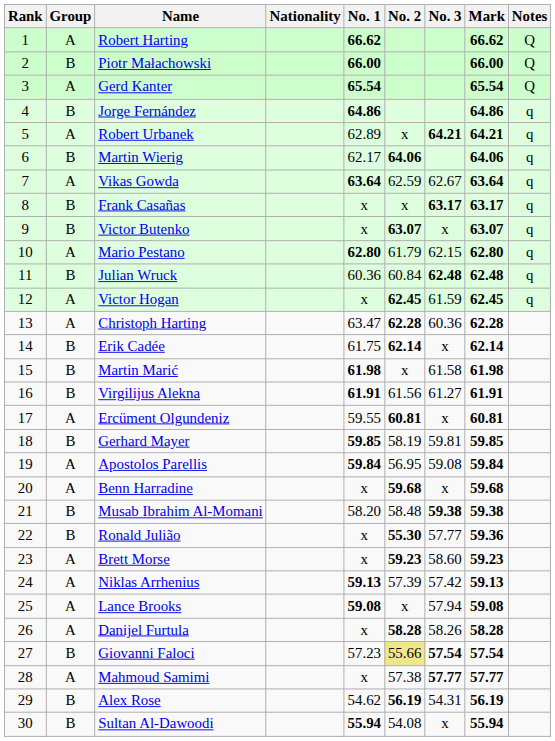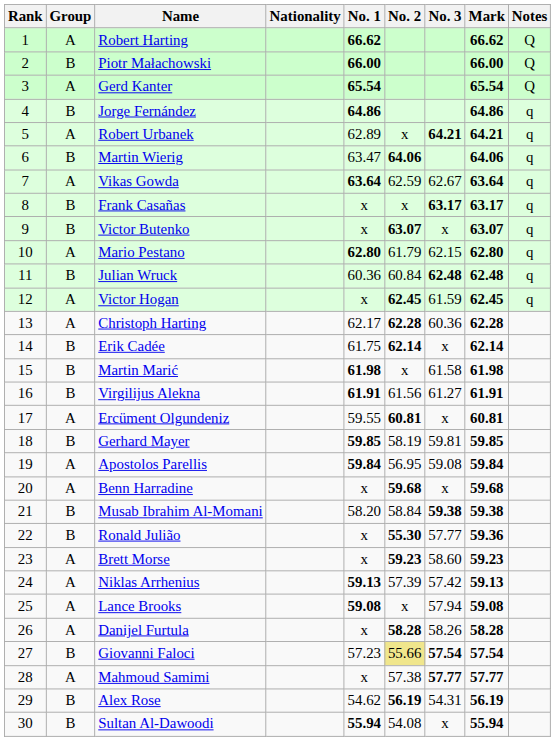 <table class="wikitable sortable" style="text-align:center">
 <tr>
 <th>Rank</th>
 <th>Group</th>
 <th>Name</th>
 <th>Nationality</th>
 <th>No. 1</th>
 <th>No. 2</th>
 <th>No. 3</th>
 <th>Mark</th>
 <th>Notes</th>
 </tr>
 <tr bgcolor=ccffcc>
 <td>1</td>
 <td>A</td>
 <td align=left><a href='#'>Robert Harting</a></td>
 <td align=left></td>
 <td><strong>66.62</strong></td>
 <td></td>
 <td></td>
 <td><strong>66.62</strong></td>
 <td>Q</td>
 </tr>
 <tr bgcolor=ccffcc>
 <td>2</td>
 <td>B</td>
 <td align=left><a href='#'>Piotr Małachowski</a></td>
 <td align=left></td>
 <td><strong>66.00</strong></td>
 <td></td>
 <td></td>
 <td><strong>66.00</strong></td>
 <td>Q</td>
 </tr>
 <tr bgcolor=ccffcc>
 <td>3</td>
 <td>A</td>
 <td align=left><a href='#'>Gerd Kanter</a></td>
 <td align=left></td>
 <td><strong>65.54</strong></td>
 <td></td>
 <td></td>
 <td><strong>65.54</strong></td>
 <td>Q</td>
 </tr>
 <tr bgcolor=ddffdd>
 <td>4</td>
 <td>B</td>
 <td align=left><a href='#'>Jorge Fernández</a></td>
 <td align=left></td>
 <td><strong>64.86</strong></td>
 <td></td>
 <td></td>
 <td><strong>64.86</strong></td>
 <td>q</td>
 </tr>
 <tr bgcolor=ddffdd>
 <td>5</td>
 <td>A</td>
 <td align=left><a href='#'>Robert Urbanek</a></td>
 <td align=left></td>
 <td>62.89</td>
 <td>x</td>
 <td><strong>64.21</strong></td>
 <td><strong>64.21</strong></td>
 <td>q</td>
 </tr>
 <tr bgcolor=ddffdd>
 <td>6</td>
 <td>B</td>
 <td align=left><a href='#'>Martin Wierig</a></td>
 <td align=left></td>
-<td>62.17</td>
+<td>63.47</td>
 <td><strong>64.06</strong></td>
 <td></td>
 <td><strong>64.06</strong></td>
 <td>q</td>
 </tr>
 <tr bgcolor=ddffdd>
 <td>7</td>
 <td>A</td>
 <td align=left><a href='#'>Vikas Gowda</a></td>
 <td align=left></td>
 <td><strong>63.64</strong></td>
 <td>62.59</td>
 <td>62.67</td>
 <td><strong>63.64</strong></td>
 <td>q</td>
 </tr>
 <tr bgcolor=ddffdd>
 <td>8</td>
 <td>B</td>
 <td align=left><a href='#'>Frank Casañas</a></td>
 <td align=left></td>
 <td>x</td>
 <td>x</td>
 <td><strong>63.17</strong></td>
 <td><strong>63.17</strong></td>
 <td>q</td>
 </tr>
 <tr bgcolor=ddffdd>
 <td>9</td>
 <td>B</td>
 <td align=left><a href='#'>Victor Butenko</a></td>
 <td align=left></td>
 <td>x</td>
 <td><strong>63.07</strong></td>
 <td>x</td>
 <td><strong>63.07</strong></td>
 <td>q</td>
 </tr>
 <tr bgcolor=ddffdd>
 <td>10</td>
 <td>A</td>
 <td align=left><a href='#'>Mario Pestano</a></td>
 <td align=left></td>
 <td><strong>62.80</strong></td>
 <td>61.79</td>
 <td>62.15</td>
 <td><strong>62.80</strong></td>
 <td>q</td>
 </tr>
 <tr bgcolor=ddffdd>
 <td>11</td>
 <td>B</td>
 <td align=left><a href='#'>Julian Wruck</a></td>
 <td align=left></td>
 <td>60.36</td>
 <td>60.84</td>
 <td><strong>62.48</strong></td>
 <td><strong>62.48</strong></td>
 <td>q</td>
 </tr>
 <tr bgcolor=ddffdd>
 <td>12</td>
 <td>A</td>
 <td align=left><a href='#'>Victor Hogan</a></td>
 <td align=left></td>
 <td>x</td>
 <td><strong>62.45</strong></td>
 <td>61.59</td>
 <td><strong>62.45</strong></td>
 <td>q</td>
 </tr>
 <tr>
 <td>13</td>
 <td>A</td>
 <td align=left><a href='#'>Christoph Harting</a></td>
 <td align=left></td>
-<td>63.47</td>
+<td>62.17</td>
 <td><strong>62.28</strong></td>
 <td>60.36</td>
 <td><strong>62.28</strong></td>
 <td></td>
 </tr>
 <tr>
 <td>14</td>
 <td>B</td>
 <td align=left><a href='#'>Erik Cadée</a></td>
 <td align=left></td>
 <td>61.75</td>
 <td><strong>62.14</strong></td>
 <td>x</td>
 <td><strong>62.14</strong></td>
 <td></td>
 </tr>
 <tr>
 <td>15</td>
 <td>B</td>
 <td align=left><a href='#'>Martin Marić</a></td>
 <td align=left></td>
 <td><strong>61.98</strong></td>
 <td>x</td>
 <td>61.58</td>
 <td><strong>61.98</strong></td>
 <td></td>
 </tr>
 <tr>
 <td>16</td>
 <td>B</td>
 <td align=left><a href='#'>Virgilijus Alekna</a></td>
 <td align=left></td>
 <td><strong>61.91</strong></td>
 <td>61.56</td>
 <td>61.27</td>
 <td><strong>61.91</strong></td>
 <td></td>
 </tr>
 <tr>
 <td>17</td>
 <td>A</td>
 <td align=left><a href='#'>Ercüment Olgundeniz</a></td>
 <td align=left></td>
 <td>59.55</td>
 <td><strong>60.81</strong></td>
 <td>x</td>
 <td><strong>60.81</strong></td>
 <td></td>
 </tr>
 <tr>
 <td>18</td>
 <td>B</td>
 <td align=left><a href='#'>Gerhard Mayer</a></td>
 <td align=left></td>
 <td><strong>59.85</strong></td>
 <td>58.19</td>
 <td>59.81</td>
 <td><strong>59.85</strong></td>
 <td></td>
 </tr>
 <tr>
 <td>19</td>
 <td>A</td>
 <td align=left><a href='#'>Apostolos Parellis</a></td>
 <td align=left></td>
 <td><strong>59.84</strong></td>
 <td>56.95</td>
 <td>59.08</td>
 <td><strong>59.84</strong></td>
 <td></td>
 </tr>
 <tr>
 <td>20</td>
 <td>A</td>
 <td align=left><a href='#'>Benn Harradine</a></td>
 <td align=left></td>
 <td>x</td>
 <td><strong>59.68</strong></td>
 <td>x</td>
 <td><strong>59.68</strong></td>
 <td></td>
 </tr>
 <tr>
 <td>21</td>
 <td>B</td>
 <td align=left><a href='#'>Musab Ibrahim Al-Momani</a></td>
 <td align=left></td>
 <td>58.20</td>
-<td>58.48</td>
+<td>58.84</td>
 <td><strong>59.38</strong></td>
 <td><strong>59.38</strong></td>
 <td></td>
 </tr>
 <tr>
 <td>22</td>
 <td>B</td>
 <td align=left><a href='#'>Ronald Julião</a></td>
 <td align=left></td>
 <td>x</td>
 <td><strong>55.30</strong></td>
 <td>57.77</td>
 <td><strong>59.36</strong></td>
 <td></td>
 </tr>
 <tr>
 <td>23</td>
 <td>A</td>
 <td align=left><a href='#'>Brett Morse</a></td>
 <td align=left></td>
 <td>x</td>
 <td><strong>59.23</strong></td>
 <td>58.60</td>
 <td><strong>59.23</strong></td>
 <td></td>
 </tr>
 <tr>
 <td>24</td>
 <td>A</td>
 <td align=left><a href='#'>Niklas Arrhenius</a></td>
 <td align=left></td>
 <td><strong>59.13</strong></td>
 <td>57.39</td>
 <td>57.42</td>
 <td><strong>59.13</strong></td>
 <td></td>
 </tr>
 <tr>
 <td>25</td>
 <td>A</td>
 <td align=left><a href='#'>Lance Brooks</a></td>
 <td align=left></td>
 <td><strong>59.08</strong></td>
 <td>x</td>
 <td>57.94</td>
 <td><strong>59.08</strong></td>
 <td></td>
 </tr>
 <tr>
 <td>26</td>
 <td>A</td>
 <td align=left><a href='#'>Danijel Furtula</a></td>
 <td align=left></td>
 <td>x</td>
 <td><strong>58.28</strong></td>
 <td>58.26</td>
 <td><strong>58.28</strong></td>
 <td></td>
 </tr>
 <tr>
 <td>27</td>
 <td>B</td>
 <td align=left><a href='#'>Giovanni Faloci</a></td>
 <td align=left></td>
 <td>57.23</td>
 <td style="background: khaki;">55.66</td>
 <td><strong>57.54</strong></td>
 <td><strong>57.54</strong></td>
 <td></td>
 </tr>
 <tr>
 <td>28</td>
 <td>A</td>
 <td align=left><a href='#'>Mahmoud Samimi</a></td>
 <td align=left></td>
 <td>x</td>
 <td>57.38</td>
 <td><strong>57.77</strong></td>
 <td><strong>57.77</strong></td>
 <td></td>
 </tr>
 <tr>
 <td>29</td>
 <td>B</td>
 <td align=left><a href='#'>Alex Rose</a></td>
 <td align=left></td>
 <td>54.62</td>
 <td><strong>56.19</strong></td>
 <td>54.31</td>
 <td><strong>56.19</strong></td>
 <td></td>
 </tr>
 <tr>
 <td>30</td>
 <td>B</td>
 <td align=left><a href='#'>Sultan Al-Dawoodi</a></td>
 <td align=left></td>
 <td><strong>55.94</strong></td>
 <td>54.08</td>
 <td>x</td>
 <td><strong>55.94</strong></td>
 <td></td>
 </tr>
 </table>
